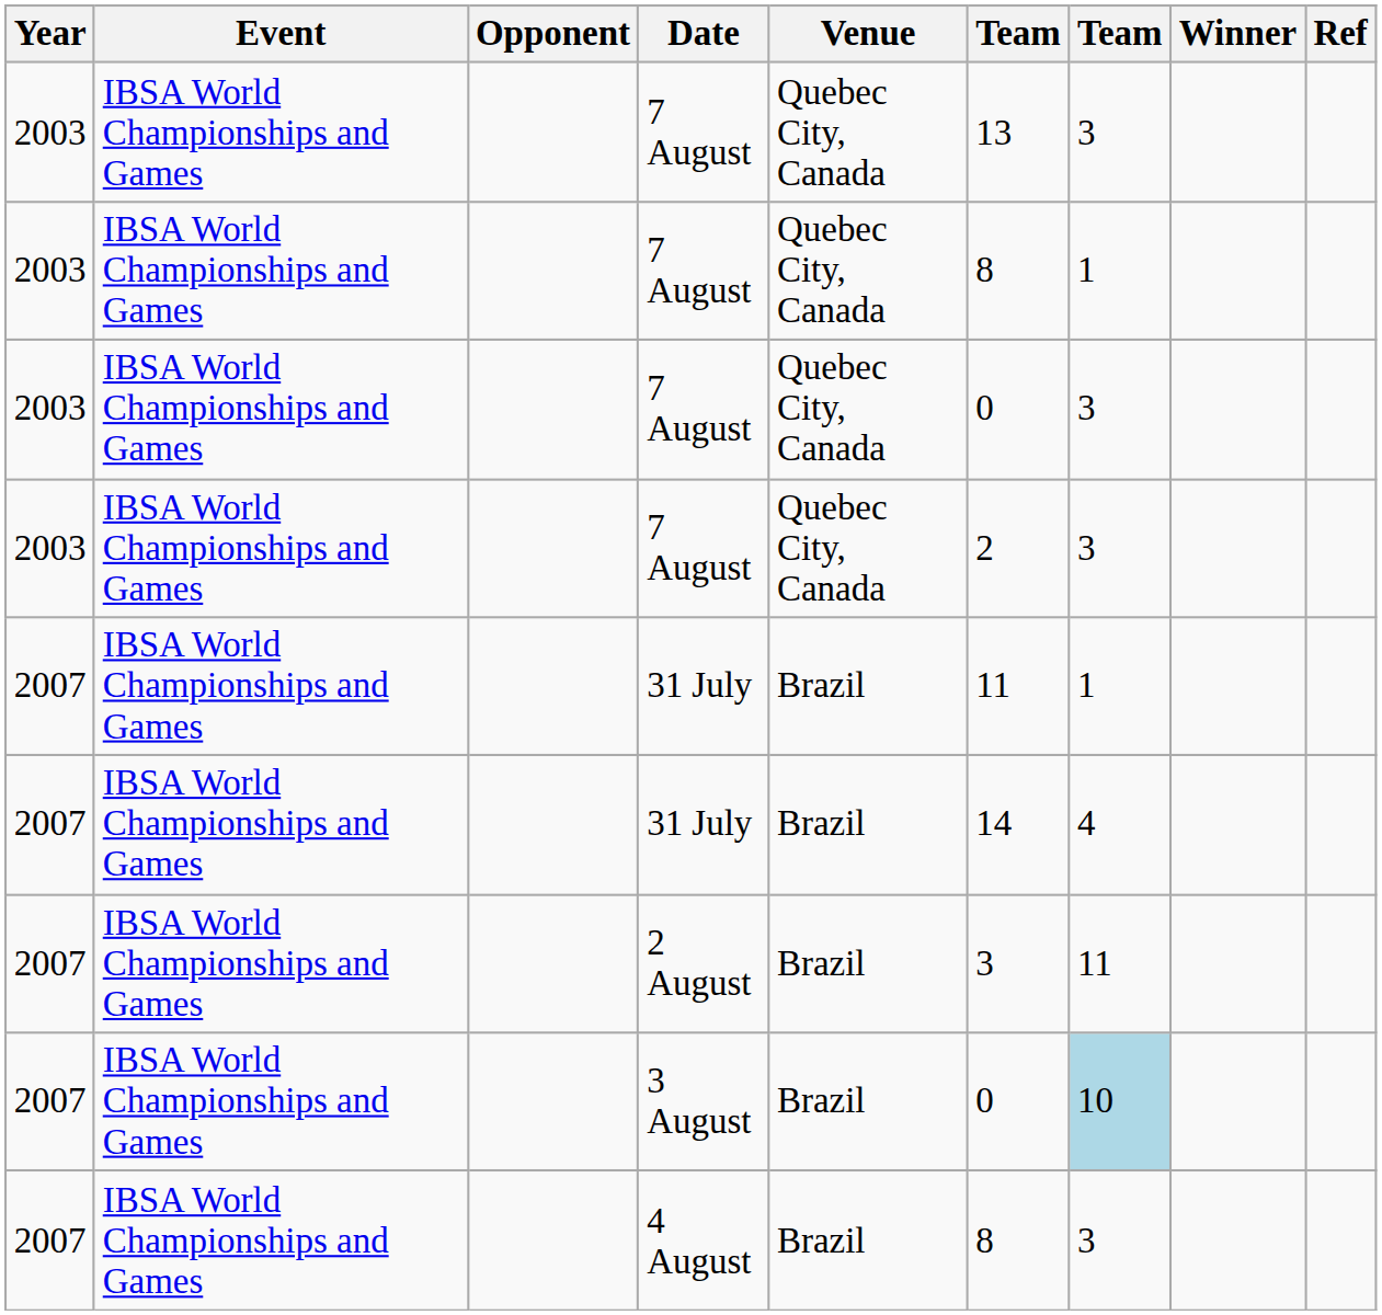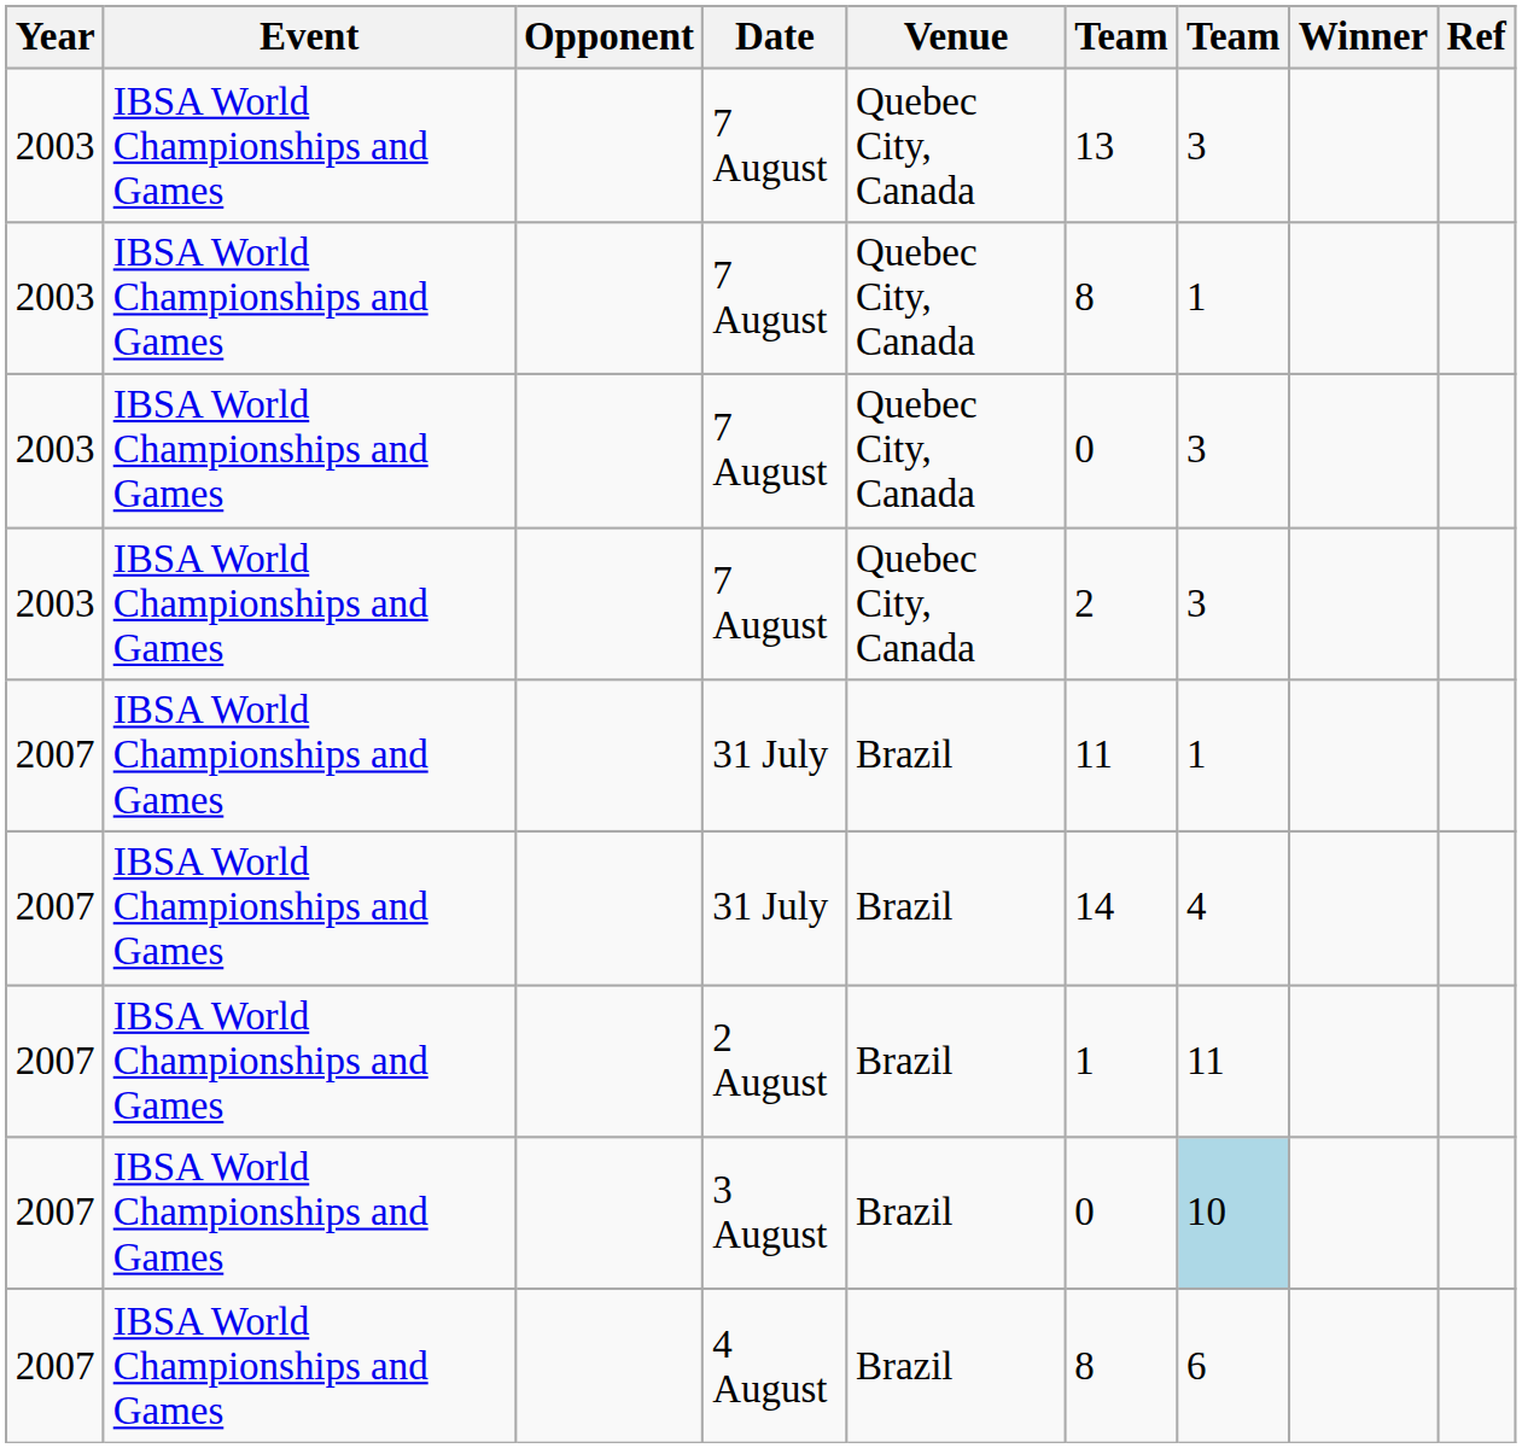 <table class="wikitable">
 <tr>
 <th>Year</th>
 <th>Event</th>
 <th>Opponent</th>
 <th>Date</th>
 <th>Venue</th>
 <th>Team</th>
 <th>Team</th>
 <th>Winner</th>
 <th>Ref</th>
 </tr>
 <tr --->
 <td>2003</td>
 <td><a href='#'>IBSA World Championships and Games</a></td>
 <td></td>
 <td>7 August</td>
 <td>Quebec City, Canada</td>
 <td>13</td>
 <td>3</td>
 <td></td>
 <td></td>
 </tr>
 <tr --->
 <td>2003</td>
 <td><a href='#'>IBSA World Championships and Games</a></td>
 <td></td>
 <td>7 August</td>
 <td>Quebec City, Canada</td>
 <td>8</td>
 <td>1</td>
 <td></td>
 <td></td>
 </tr>
 <tr --->
 <td>2003</td>
 <td><a href='#'>IBSA World Championships and Games</a></td>
 <td></td>
 <td>7 August</td>
 <td>Quebec City, Canada</td>
 <td>0</td>
 <td>3</td>
 <td></td>
 <td></td>
 </tr>
 <tr --->
 <td>2003</td>
 <td><a href='#'>IBSA World Championships and Games</a></td>
 <td></td>
 <td>7 August</td>
 <td>Quebec City, Canada</td>
 <td>2</td>
 <td>3</td>
 <td></td>
 <td></td>
 </tr>
 <tr --->
 <td>2007</td>
 <td><a href='#'>IBSA World Championships and Games</a></td>
 <td></td>
 <td>31 July</td>
 <td>Brazil</td>
 <td>11</td>
 <td>1</td>
 <td></td>
 <td></td>
 </tr>
 <tr --->
 <td>2007</td>
 <td><a href='#'>IBSA World Championships and Games</a></td>
 <td></td>
 <td>31 July</td>
 <td>Brazil</td>
 <td>14</td>
 <td>4</td>
 <td></td>
 <td></td>
 </tr>
 <tr --->
 <td>2007</td>
 <td><a href='#'>IBSA World Championships and Games</a></td>
 <td></td>
 <td>2 August</td>
 <td>Brazil</td>
-<td>3</td>
+<td>1</td>
 <td>11</td>
 <td></td>
 <td></td>
 </tr>
 <tr --->
 <td>2007</td>
 <td><a href='#'>IBSA World Championships and Games</a></td>
 <td></td>
 <td>3 August</td>
 <td>Brazil</td>
 <td>0</td>
 <td style="background: lightblue;">10</td>
 <td></td>
 <td></td>
 </tr>
 <tr --->
 <td>2007</td>
 <td><a href='#'>IBSA World Championships and Games</a></td>
 <td></td>
 <td>4 August</td>
 <td>Brazil</td>
 <td>8</td>
-<td>3</td>
+<td>6</td>
 <td></td>
 <td></td>
 </tr>
 </table>
